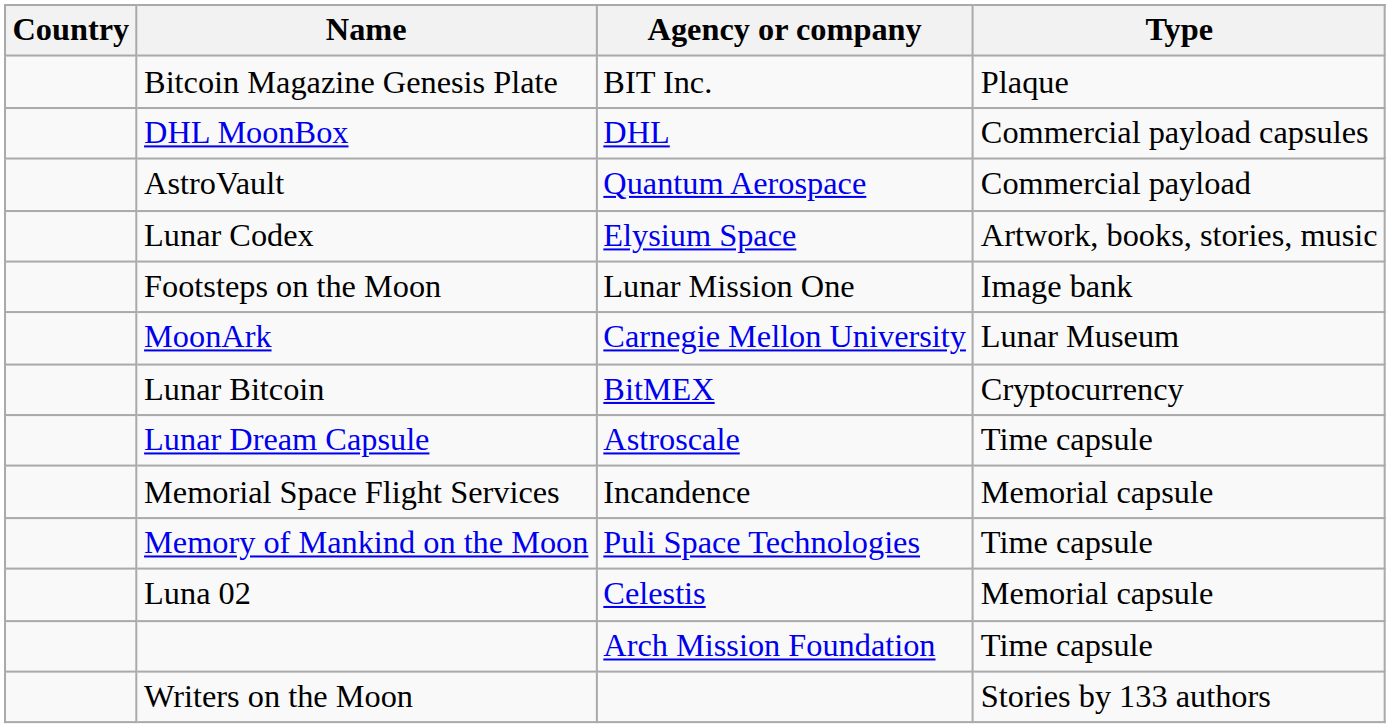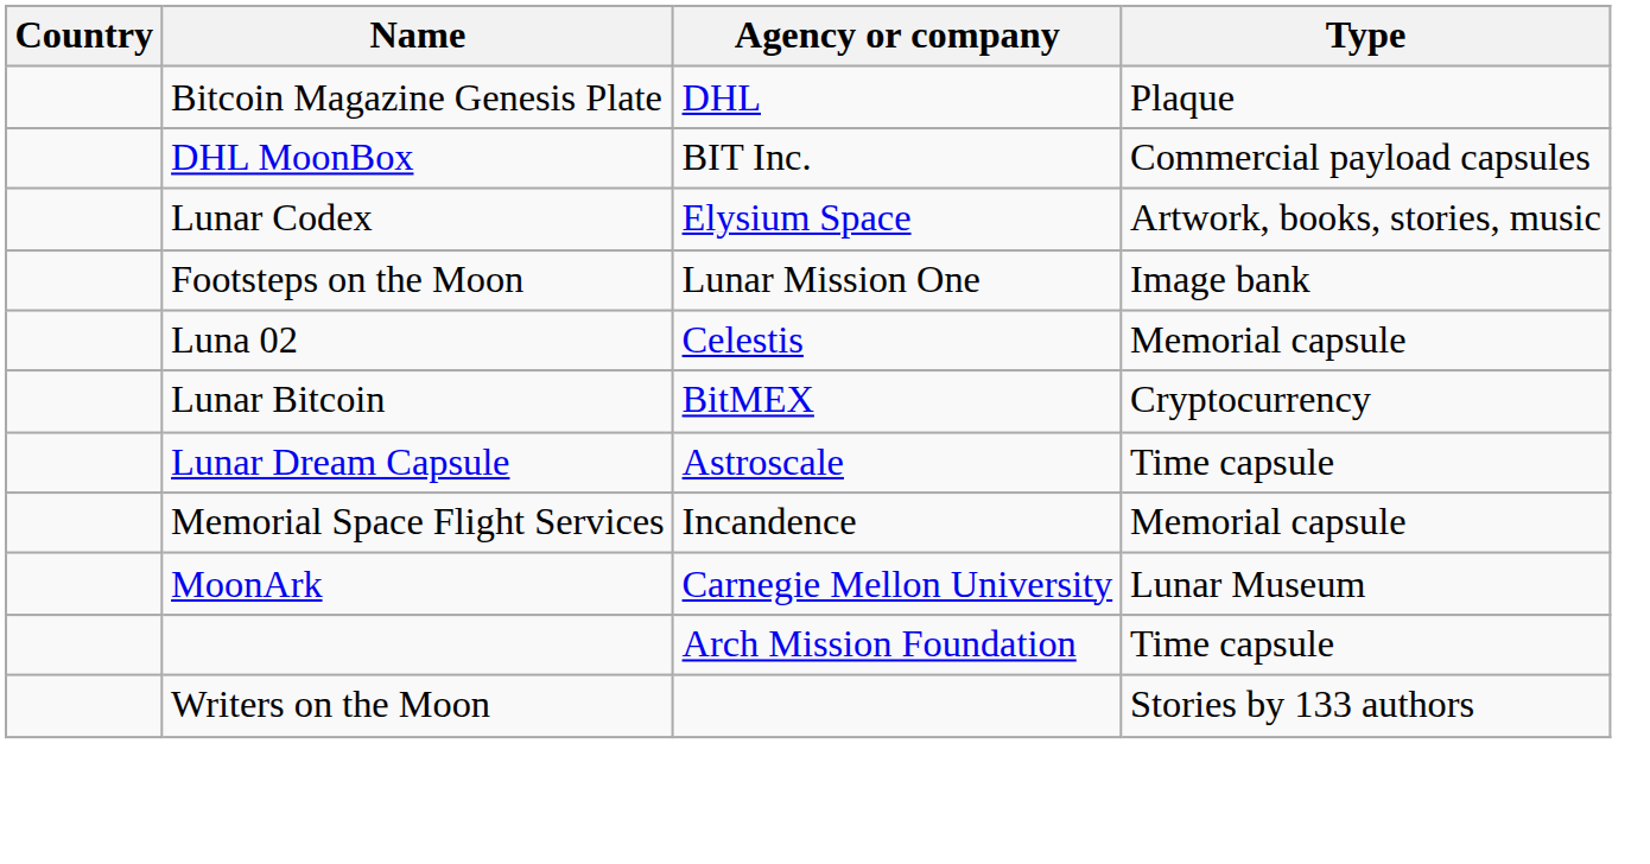 <table class="wikitable sortable">
 <tr>
 <th>Country</th>
 <th>Name</th>
 <th>Agency or company</th>
 <th>Type</th>
 </tr>
 <tr>
 <td></td>
 <td>Bitcoin Magazine Genesis Plate</td>
-<td>BIT Inc.</td>
+<td><a href='#'>DHL</a></td>
 <td>Plaque</td>
 </tr>
 <tr>
 <td></td>
 <td><a href='#'>DHL MoonBox</a></td>
-<td><a href='#'>DHL</a></td>
+<td>BIT Inc.</td>
 <td>Commercial payload capsules</td>
-</tr>
-<tr>
-<td></td>
-<td>AstroVault</td>
-<td><a href='#'>Quantum Aerospace</a></td>
-<td>Commercial payload</td>
 </tr>
 <tr>
 <td></td>
 <td>Lunar Codex</td>
 <td><a href='#'>Elysium Space</a></td>
 <td>Artwork, books, stories, music</td>
 </tr>
 <tr>
 <td></td>
 <td>Footsteps on the Moon</td>
 <td>Lunar Mission One</td>
 <td>Image bank</td>
 </tr>
 <tr>
 <td></td>
-<td><a href='#'>MoonArk</a></td>
-<td><a href='#'>Carnegie Mellon University</a></td>
-<td>Lunar Museum</td>
+<td>Luna 02</td>
+<td><a href='#'>Celestis</a></td>
+<td>Memorial capsule</td>
 </tr>
 <tr>
 <td></td>
 <td>Lunar Bitcoin</td>
 <td><a href='#'>BitMEX</a></td>
 <td>Cryptocurrency</td>
 </tr>
 <tr>
 <td></td>
 <td><a href='#'>Lunar Dream Capsule</a></td>
 <td><a href='#'>Astroscale</a></td>
 <td>Time capsule</td>
 </tr>
 <tr>
 <td></td>
 <td>Memorial Space Flight Services</td>
 <td>Incandence</td>
 <td>Memorial capsule</td>
 </tr>
 <tr>
 <td></td>
-<td><a href='#'>Memory of Mankind on the Moon</a></td>
-<td><a href='#'>Puli Space Technologies</a></td>
-<td>Time capsule</td>
-</tr>
-<tr>
-<td></td>
-<td>Luna 02</td>
-<td><a href='#'>Celestis</a></td>
-<td>Memorial capsule</td>
+<td><a href='#'>MoonArk</a></td>
+<td><a href='#'>Carnegie Mellon University</a></td>
+<td>Lunar Museum</td>
 </tr>
 <tr>
 <td></td>
 <td></td>
 <td><a href='#'>Arch Mission Foundation</a></td>
 <td>Time capsule</td>
 </tr>
 <tr>
 <td> </td>
 <td>Writers on the Moon</td>
 <td></td>
 <td>Stories by 133 authors</td>
 </tr>
 </table>
